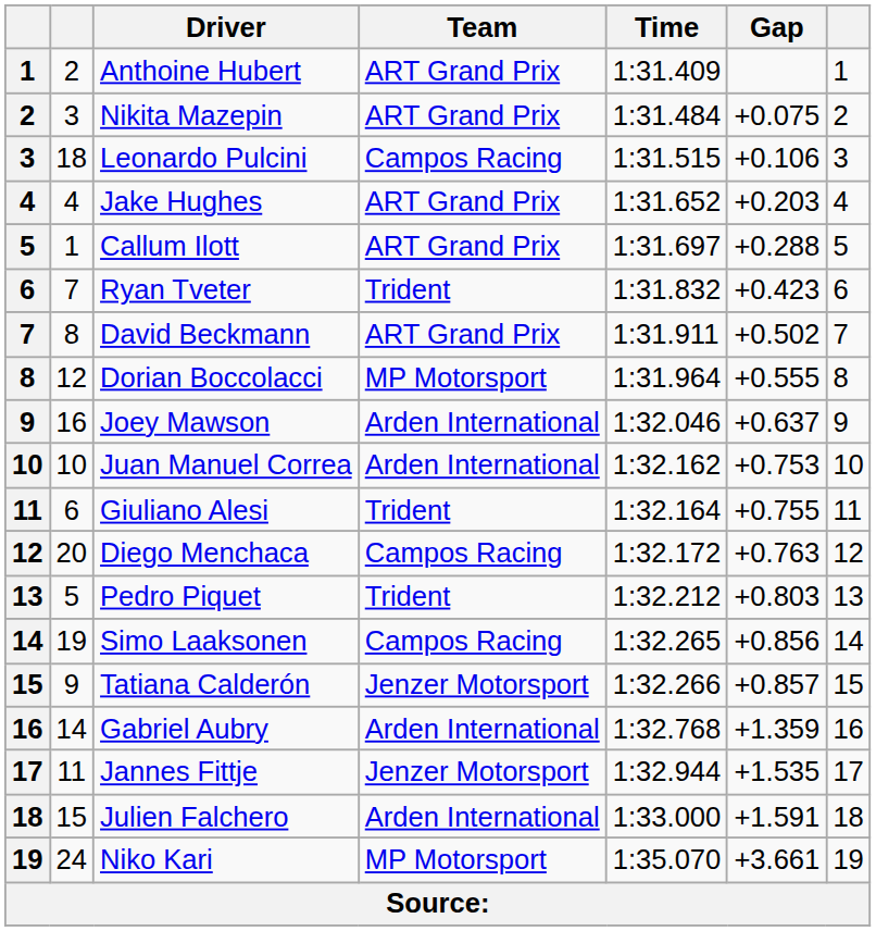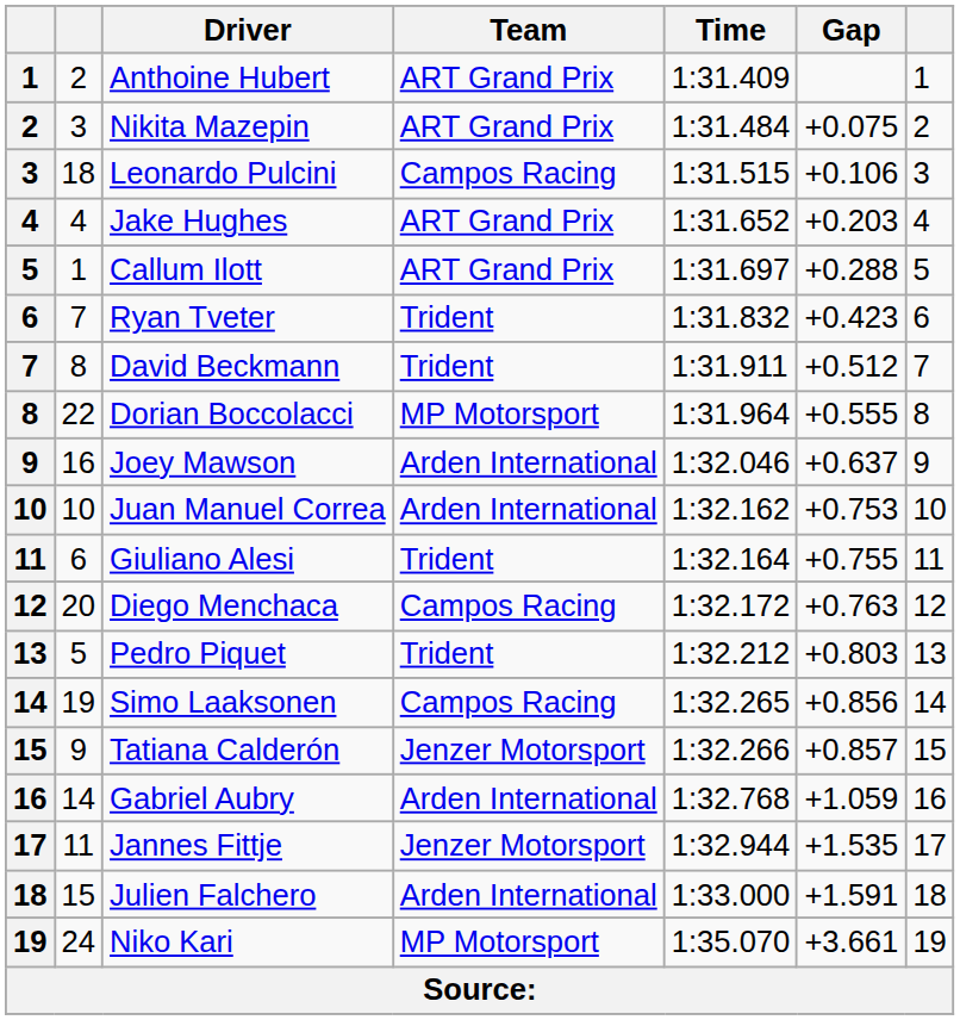 <table class="wikitable" style="font-size:85%">
 <tr>
 <th></th>
 <th></th>
 <th>Driver</th>
 <th>Team</th>
 <th>Time</th>
 <th>Gap</th>
 <th></th>
 </tr>
 <tr>
 <th>1</th>
 <td align="center">2</td>
 <td> <a href='#'>Anthoine Hubert</a></td>
 <td><a href='#'>ART Grand Prix</a></td>
 <td>1:31.409</td>
 <td></td>
 <td>1</td>
 </tr>
 <tr>
 <th>2</th>
 <td align="center">3</td>
 <td> <a href='#'>Nikita Mazepin</a></td>
 <td><a href='#'>ART Grand Prix</a></td>
 <td>1:31.484</td>
 <td>+0.075</td>
 <td>2</td>
 </tr>
 <tr>
 <th>3</th>
 <td align="center">18</td>
 <td> <a href='#'>Leonardo Pulcini</a></td>
 <td><a href='#'>Campos Racing</a></td>
 <td>1:31.515</td>
 <td>+0.106</td>
 <td>3</td>
 </tr>
 <tr>
 <th>4</th>
 <td align="center">4</td>
 <td> <a href='#'>Jake Hughes</a></td>
 <td><a href='#'>ART Grand Prix</a></td>
 <td>1:31.652</td>
 <td>+0.203</td>
 <td>4</td>
 </tr>
 <tr>
 <th>5</th>
 <td align="center">1</td>
 <td> <a href='#'>Callum Ilott</a></td>
 <td><a href='#'>ART Grand Prix</a></td>
 <td>1:31.697</td>
 <td>+0.288</td>
 <td>5</td>
 </tr>
 <tr>
 <th>6</th>
 <td align="center">7</td>
 <td> <a href='#'>Ryan Tveter</a></td>
 <td><a href='#'>Trident</a></td>
 <td>1:31.832</td>
 <td>+0.423</td>
 <td>6</td>
 </tr>
 <tr>
 <th>7</th>
 <td align="center">8</td>
 <td> <a href='#'>David Beckmann</a></td>
-<td><a href='#'>ART Grand Prix</a></td>
+<td><a href='#'>Trident</a></td>
 <td>1:31.911</td>
-<td>+0.502</td>
+<td>+0.512</td>
 <td>7</td>
 </tr>
 <tr>
 <th>8</th>
-<td align="center">12</td>
+<td align="center">22</td>
 <td> <a href='#'>Dorian Boccolacci</a></td>
 <td><a href='#'>MP Motorsport</a></td>
 <td>1:31.964</td>
 <td>+0.555</td>
 <td>8</td>
 </tr>
 <tr>
 <th>9</th>
 <td align="center">16</td>
 <td> <a href='#'>Joey Mawson</a></td>
 <td><a href='#'>Arden International</a></td>
 <td>1:32.046</td>
 <td>+0.637</td>
 <td>9</td>
 </tr>
 <tr>
 <th>10</th>
 <td align="center">10</td>
 <td> <a href='#'>Juan Manuel Correa</a></td>
 <td><a href='#'>Arden International</a></td>
 <td>1:32.162</td>
 <td>+0.753</td>
 <td>10</td>
 </tr>
 <tr>
 <th>11</th>
 <td align="center">6</td>
 <td> <a href='#'>Giuliano Alesi</a></td>
 <td><a href='#'>Trident</a></td>
 <td>1:32.164</td>
 <td>+0.755</td>
 <td>11</td>
 </tr>
 <tr>
 <th>12</th>
 <td align="center">20</td>
 <td> <a href='#'>Diego Menchaca</a></td>
 <td><a href='#'>Campos Racing</a></td>
 <td>1:32.172</td>
 <td>+0.763</td>
 <td>12</td>
 </tr>
 <tr>
 <th>13</th>
 <td align="center">5</td>
 <td> <a href='#'>Pedro Piquet</a></td>
 <td><a href='#'>Trident</a></td>
 <td>1:32.212</td>
 <td>+0.803</td>
 <td>13</td>
 </tr>
 <tr>
 <th>14</th>
 <td align="center">19</td>
 <td> <a href='#'>Simo Laaksonen</a></td>
 <td><a href='#'>Campos Racing</a></td>
 <td>1:32.265</td>
 <td>+0.856</td>
 <td>14</td>
 </tr>
 <tr>
 <th>15</th>
 <td align="center">9</td>
 <td> <a href='#'>Tatiana Calderón</a></td>
 <td><a href='#'>Jenzer Motorsport</a></td>
 <td>1:32.266</td>
 <td>+0.857</td>
 <td>15</td>
 </tr>
 <tr>
 <th>16</th>
 <td align="center">14</td>
 <td> <a href='#'>Gabriel Aubry</a></td>
 <td><a href='#'>Arden International</a></td>
 <td>1:32.768</td>
-<td>+1.359</td>
+<td>+1.059</td>
 <td>16</td>
 </tr>
 <tr>
 <th>17</th>
 <td align="center">11</td>
 <td> <a href='#'>Jannes Fittje</a></td>
 <td><a href='#'>Jenzer Motorsport</a></td>
 <td>1:32.944</td>
 <td>+1.535</td>
 <td>17</td>
 </tr>
 <tr>
 <th>18</th>
 <td align="center">15</td>
 <td> <a href='#'>Julien Falchero</a></td>
 <td><a href='#'>Arden International</a></td>
 <td>1:33.000</td>
 <td>+1.591</td>
 <td>18</td>
 </tr>
 <tr>
 <th>19</th>
 <td align="center">24</td>
 <td> <a href='#'>Niko Kari</a></td>
 <td><a href='#'>MP Motorsport</a></td>
 <td>1:35.070</td>
 <td>+3.661</td>
 <td>19</td>
 </tr>
 <tr>
 <th colspan="7">Source:</th>
 </tr>
 </table>
